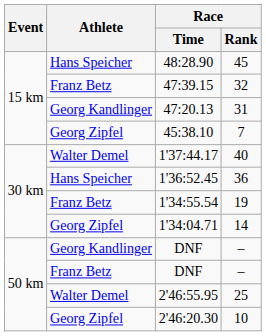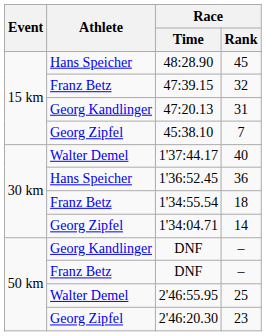 <table class="wikitable" border="1" style="font-size:90%">
 <tr>
 <th rowspan=2>Event</th>
 <th rowspan=2>Athlete</th>
 <th colspan=2>Race</th>
 </tr>
 <tr>
 <th>Time</th>
 <th>Rank</th>
 </tr>
 <tr>
 <td rowspan=4>15 km</td>
 <td><a href='#'>Hans Speicher</a></td>
 <td align=center>48:28.90</td>
 <td align=center>45</td>
 </tr>
 <tr>
 <td><a href='#'>Franz Betz</a></td>
 <td align=center>47:39.15</td>
 <td align=center>32</td>
 </tr>
 <tr>
 <td><a href='#'>Georg Kandlinger</a></td>
 <td align=center>47:20.13</td>
 <td align=center>31</td>
 </tr>
 <tr>
 <td><a href='#'>Georg Zipfel</a></td>
 <td align=center>45:38.10</td>
 <td align=center>7</td>
 </tr>
 <tr>
 <td rowspan=4>30 km</td>
 <td><a href='#'>Walter Demel</a></td>
 <td align=center>1'37:44.17</td>
 <td align=center>40</td>
 </tr>
 <tr>
 <td><a href='#'>Hans Speicher</a></td>
 <td align=center>1'36:52.45</td>
 <td align=center>36</td>
 </tr>
 <tr>
 <td><a href='#'>Franz Betz</a></td>
 <td align=center>1'34:55.54</td>
-<td align=center>19</td>
+<td align=center>18</td>
 </tr>
 <tr>
 <td><a href='#'>Georg Zipfel</a></td>
 <td align=center>1'34:04.71</td>
 <td align=center>14</td>
 </tr>
 <tr>
 <td rowspan=4>50 km</td>
 <td><a href='#'>Georg Kandlinger</a></td>
 <td align=center>DNF</td>
 <td align=center>–</td>
 </tr>
 <tr>
 <td><a href='#'>Franz Betz</a></td>
 <td align=center>DNF</td>
 <td align=center>–</td>
 </tr>
 <tr>
 <td><a href='#'>Walter Demel</a></td>
 <td align=center>2'46:55.95</td>
 <td align=center>25</td>
 </tr>
 <tr>
 <td><a href='#'>Georg Zipfel</a></td>
 <td align=center>2'46:20.30</td>
-<td align=center>10</td>
+<td align=center>23</td>
 </tr>
 </table>
